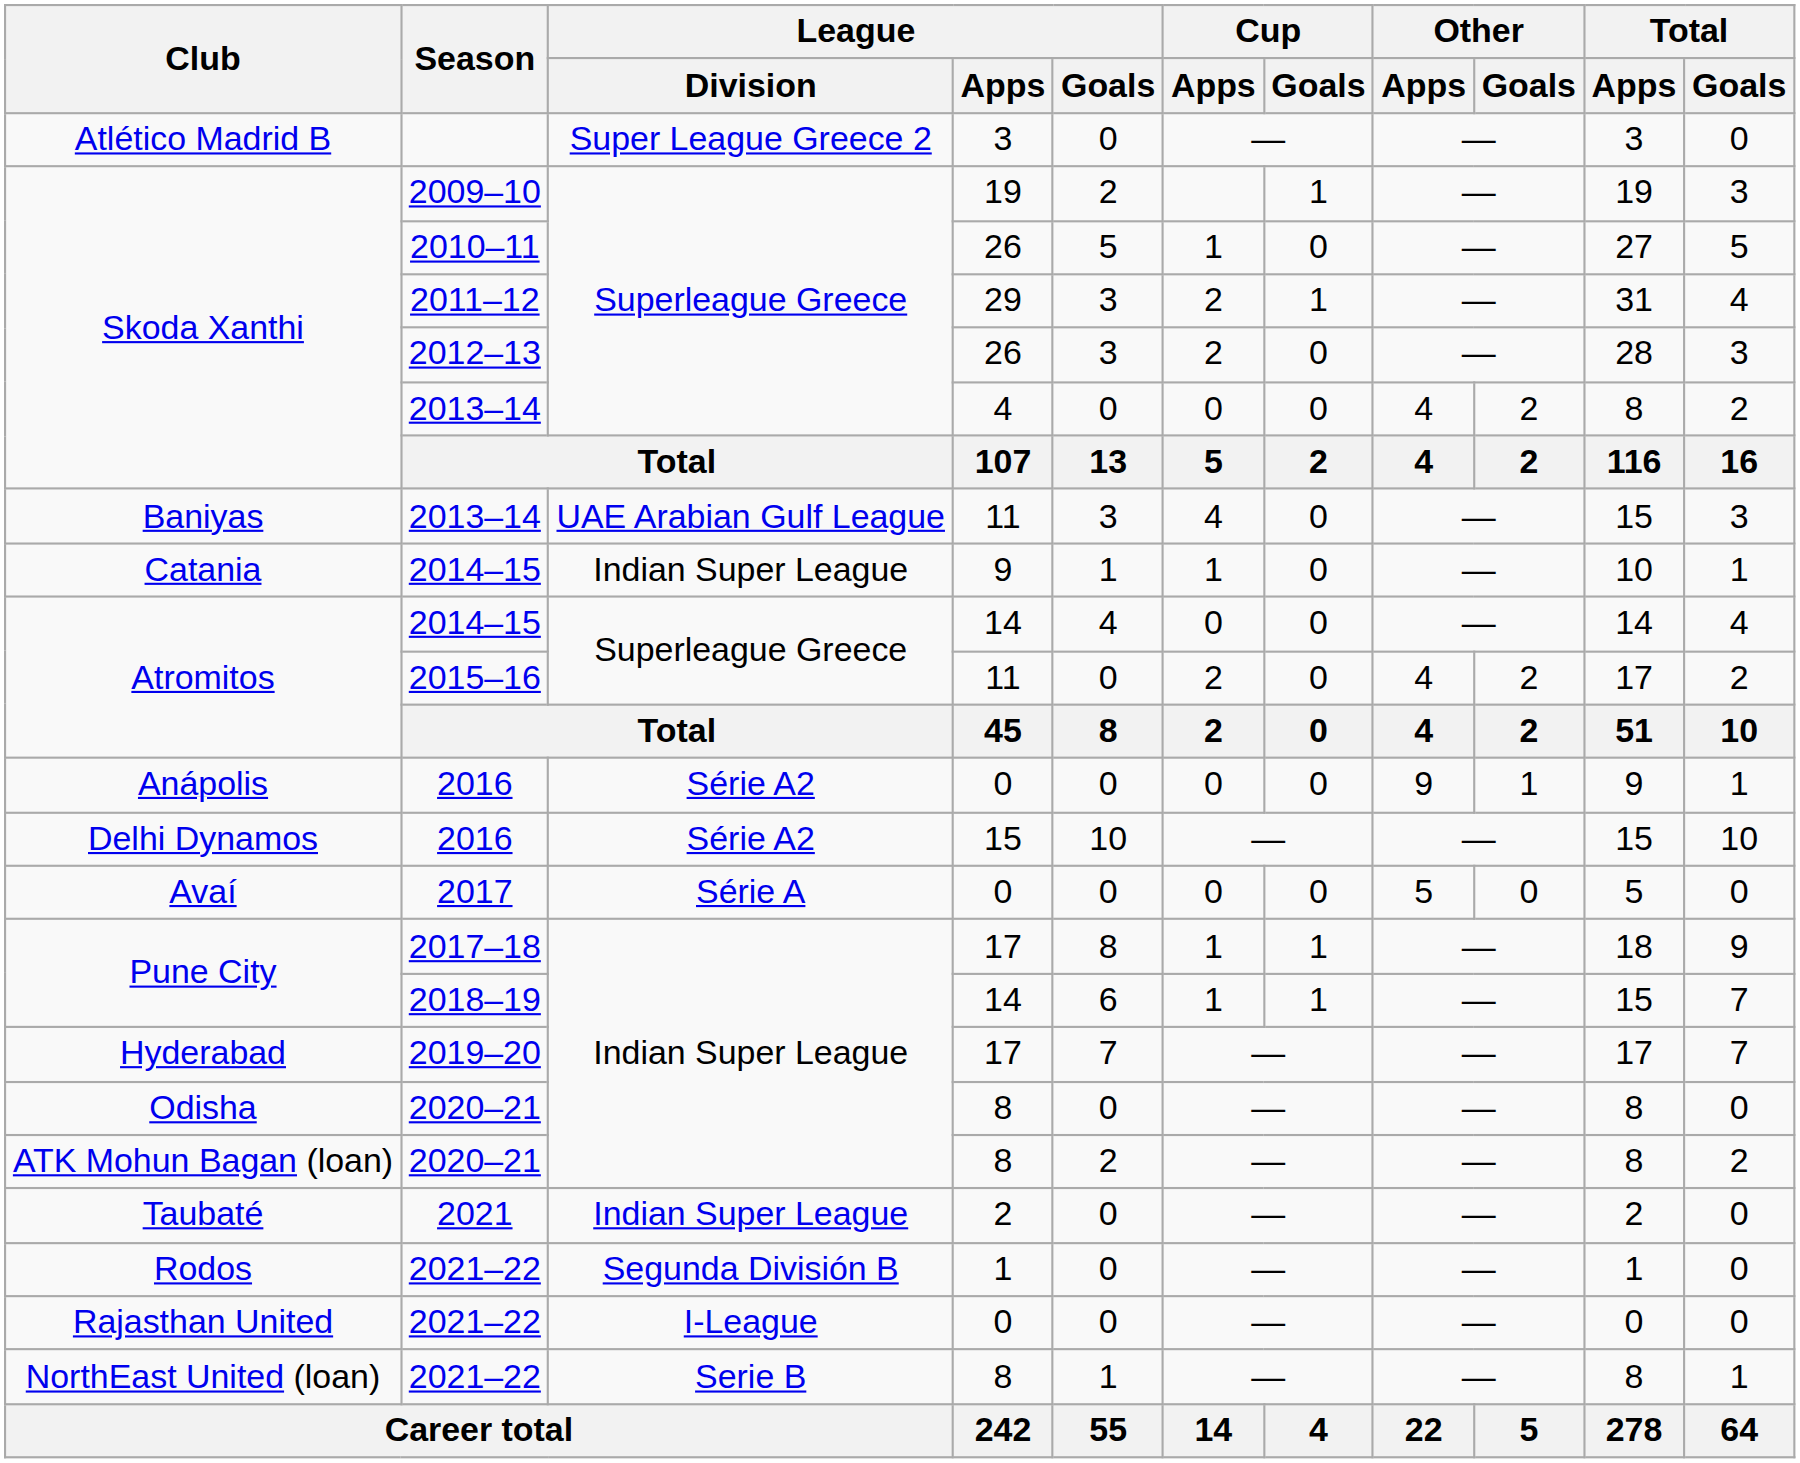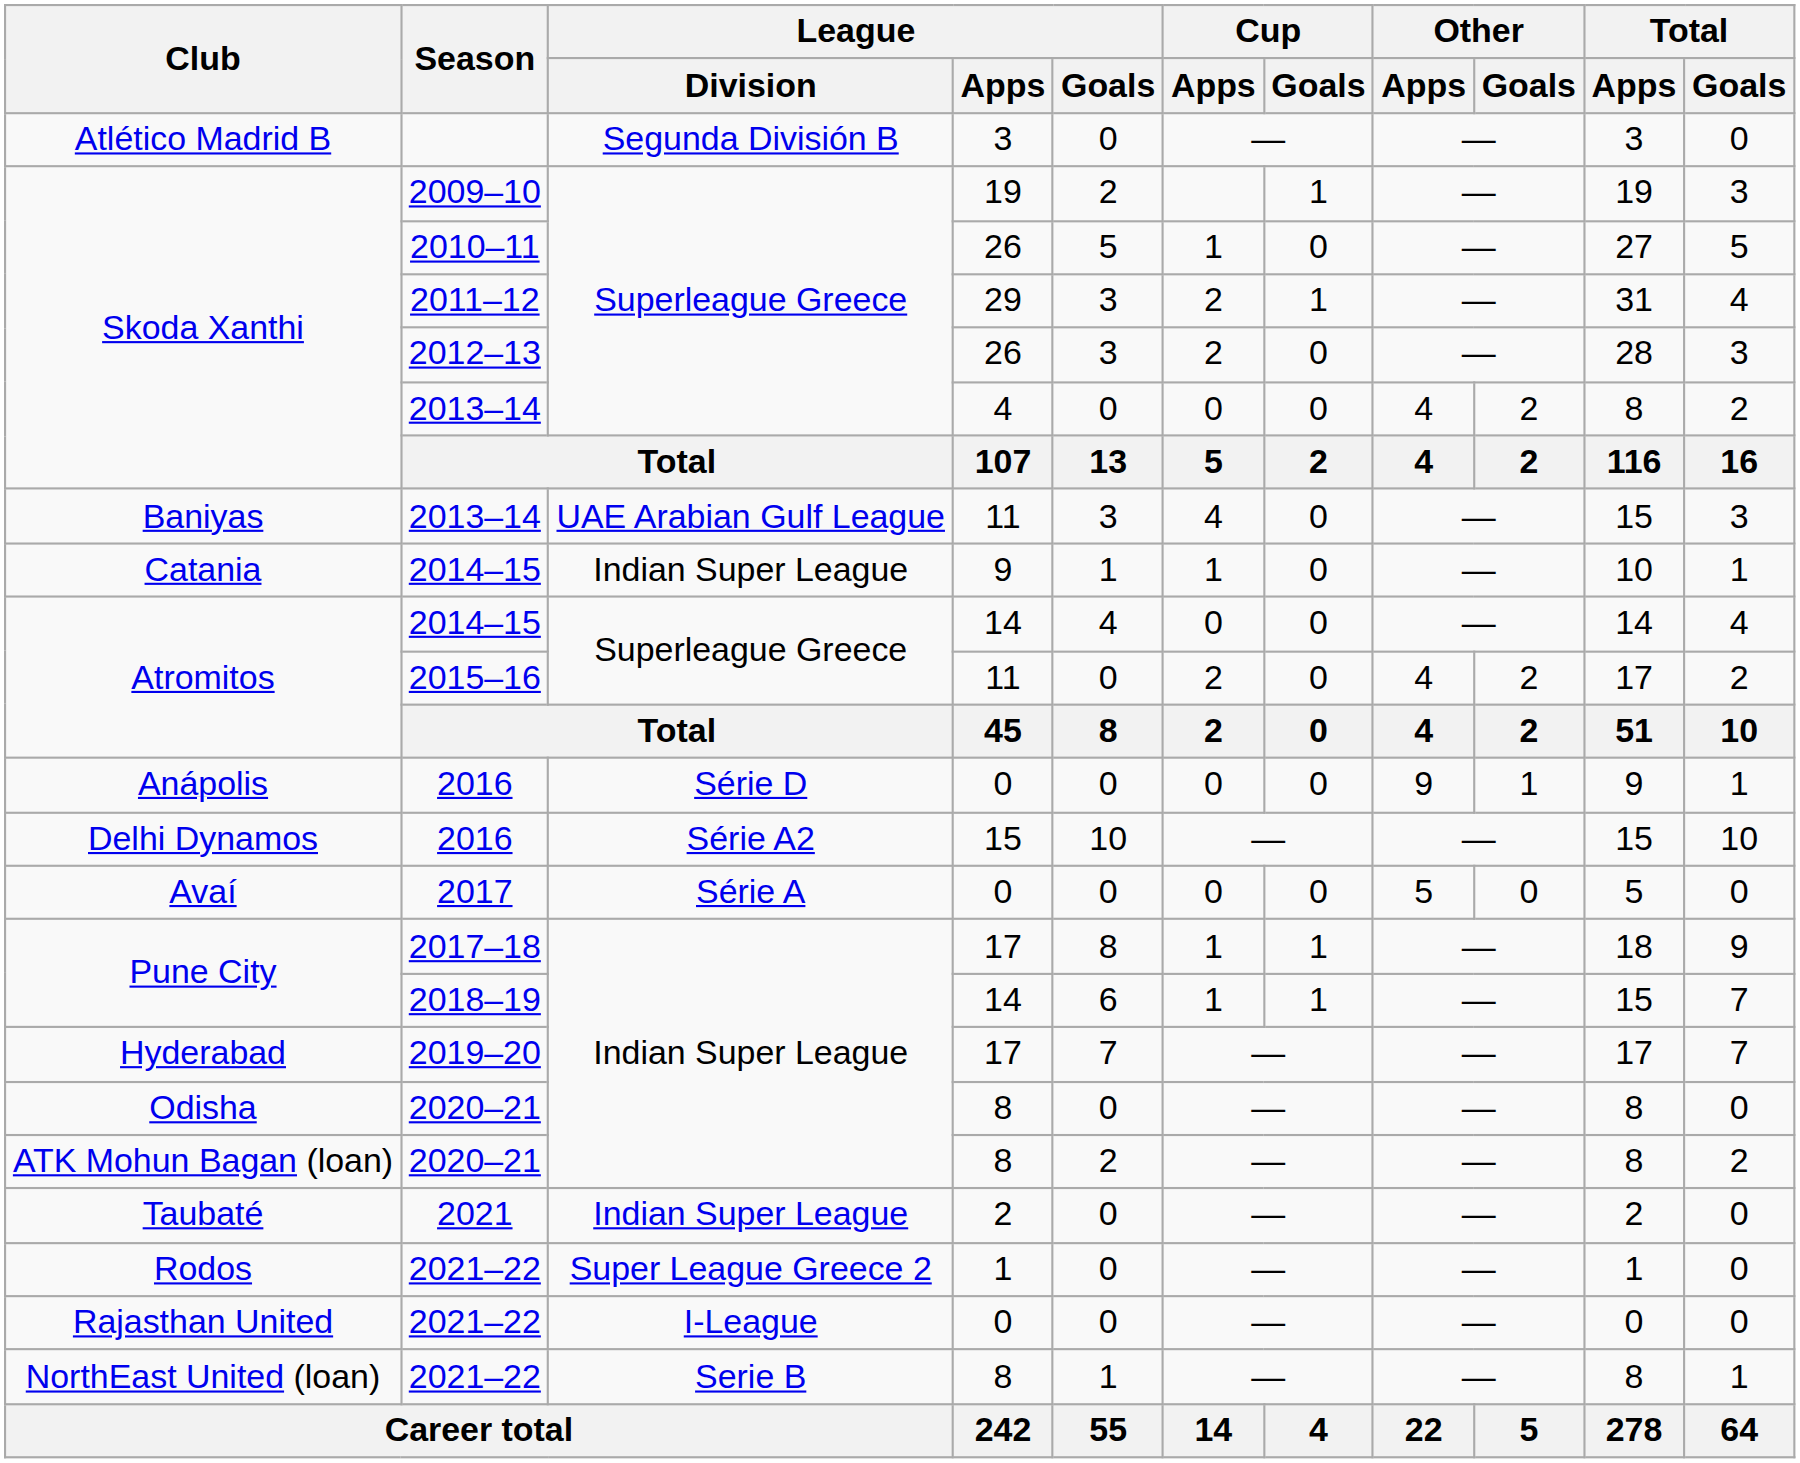 <table class="wikitable" style="text-align:center">
 <tr>
 <th rowspan="2">Club</th>
 <th rowspan="2">Season</th>
 <th colspan="3">League</th>
 <th colspan="2">Cup</th>
 <th colspan="2">Other</th>
 <th colspan="2">Total</th>
 </tr>
 <tr>
 <th>Division</th>
 <th>Apps</th>
 <th>Goals</th>
 <th>Apps</th>
 <th>Goals</th>
 <th>Apps</th>
 <th>Goals</th>
 <th>Apps</th>
 <th>Goals</th>
 </tr>
 <tr>
 <td><a href='#'>Atlético Madrid B</a></td>
 <td></td>
-<td><a href='#'>Super League Greece 2</a></td>
+<td><a href='#'>Segunda División B</a></td>
 <td>3</td>
 <td>0</td>
 <td colspan="2">—</td>
 <td colspan="2">—</td>
 <td>3</td>
 <td>0</td>
 </tr>
 <tr>
 <td rowspan="6"><a href='#'>Skoda Xanthi</a></td>
 <td><a href='#'>2009–10</a></td>
 <td rowspan="5"><a href='#'>Superleague Greece</a></td>
 <td>19</td>
 <td>2</td>
 <td></td>
 <td>1</td>
 <td colspan="2">—</td>
 <td>19</td>
 <td>3</td>
 </tr>
 <tr>
 <td><a href='#'>2010–11</a></td>
 <td>26</td>
 <td>5</td>
 <td>1</td>
 <td>0</td>
 <td colspan="2">—</td>
 <td>27</td>
 <td>5</td>
 </tr>
 <tr>
 <td><a href='#'>2011–12</a></td>
 <td>29</td>
 <td>3</td>
 <td>2</td>
 <td>1</td>
 <td colspan="2">—</td>
 <td>31</td>
 <td>4</td>
 </tr>
 <tr>
 <td><a href='#'>2012–13</a></td>
 <td>26</td>
 <td>3</td>
 <td>2</td>
 <td>0</td>
 <td colspan="2">—</td>
 <td>28</td>
 <td>3</td>
 </tr>
 <tr>
 <td><a href='#'>2013–14</a></td>
 <td>4</td>
 <td>0</td>
 <td>0</td>
 <td>0</td>
 <td>4</td>
 <td>2</td>
 <td>8</td>
 <td>2</td>
 </tr>
 <tr>
 <th colspan="2">Total</th>
 <th>107</th>
 <th>13</th>
 <th>5</th>
 <th>2</th>
 <th>4</th>
 <th>2</th>
 <th>116</th>
 <th>16</th>
 </tr>
 <tr>
 <td><a href='#'>Baniyas</a></td>
 <td><a href='#'>2013–14</a></td>
 <td><a href='#'>UAE Arabian Gulf League</a></td>
 <td>11</td>
 <td>3</td>
 <td>4</td>
 <td>0</td>
 <td colspan="2">—</td>
 <td>15</td>
 <td>3</td>
 </tr>
 <tr>
 <td><a href='#'>Catania</a></td>
 <td><a href='#'>2014–15</a></td>
 <td rowspan="1">Indian Super League</td>
 <td>9</td>
 <td>1</td>
 <td>1</td>
 <td>0</td>
 <td colspan="2">—</td>
 <td>10</td>
 <td>1</td>
 </tr>
 <tr>
 <td rowspan="3"><a href='#'>Atromitos</a></td>
 <td><a href='#'>2014–15</a></td>
 <td rowspan="2">Superleague Greece</td>
 <td>14</td>
 <td>4</td>
 <td>0</td>
 <td>0</td>
 <td colspan="2">—</td>
 <td>14</td>
 <td>4</td>
 </tr>
 <tr>
 <td><a href='#'>2015–16</a></td>
 <td>11</td>
 <td>0</td>
 <td>2</td>
 <td>0</td>
 <td>4</td>
 <td>2</td>
 <td>17</td>
 <td>2</td>
 </tr>
 <tr>
 <th colspan="2">Total</th>
 <th>45</th>
 <th>8</th>
 <th>2</th>
 <th>0</th>
 <th>4</th>
 <th>2</th>
 <th>51</th>
 <th>10</th>
 </tr>
 <tr>
 <td><a href='#'>Anápolis</a></td>
 <td><a href='#'>2016</a></td>
-<td><a href='#'>Série A2</a></td>
+<td><a href='#'>Série D</a></td>
 <td>0</td>
 <td>0</td>
 <td>0</td>
 <td>0</td>
 <td>9</td>
 <td>1</td>
 <td>9</td>
 <td>1</td>
 </tr>
 <tr>
 <td rowspan="1"><a href='#'>Delhi Dynamos</a></td>
 <td><a href='#'>2016</a></td>
 <td><a href='#'>Série A2</a></td>
 <td>15</td>
 <td>10</td>
 <td colspan="2">—</td>
 <td colspan="2">—</td>
 <td>15</td>
 <td>10</td>
 </tr>
 <tr>
 <td><a href='#'>Avaí</a></td>
 <td><a href='#'>2017</a></td>
 <td><a href='#'>Série A</a></td>
 <td>0</td>
 <td>0</td>
 <td>0</td>
 <td>0</td>
 <td>5</td>
 <td>0</td>
 <td>5</td>
 <td>0</td>
 </tr>
 <tr>
 <td rowspan="2"><a href='#'>Pune City</a></td>
 <td><a href='#'>2017–18</a></td>
 <td rowspan="5">Indian Super League</td>
 <td>17</td>
 <td>8</td>
 <td>1</td>
 <td>1</td>
 <td colspan="2">—</td>
 <td>18</td>
 <td>9</td>
 </tr>
 <tr>
 <td><a href='#'>2018–19</a></td>
 <td>14</td>
 <td>6</td>
 <td>1</td>
 <td>1</td>
 <td colspan="2">—</td>
 <td>15</td>
 <td>7</td>
 </tr>
 <tr>
 <td rowspan="1"><a href='#'>Hyderabad</a></td>
 <td><a href='#'>2019–20</a></td>
 <td>17</td>
 <td>7</td>
 <td colspan="2">—</td>
 <td colspan="2">—</td>
 <td>17</td>
 <td>7</td>
 </tr>
 <tr>
 <td rowspan="1"><a href='#'>Odisha</a></td>
 <td><a href='#'>2020–21</a></td>
 <td>8</td>
 <td>0</td>
 <td colspan="2">—</td>
 <td colspan="2">—</td>
 <td>8</td>
 <td>0</td>
 </tr>
 <tr>
 <td rowspan="1"><a href='#'>ATK Mohun Bagan</a> (loan)</td>
 <td><a href='#'>2020–21</a></td>
 <td>8</td>
 <td>2</td>
 <td colspan="2">—</td>
 <td colspan="2">—</td>
 <td>8</td>
 <td>2</td>
 </tr>
 <tr>
 <td><a href='#'>Taubaté</a></td>
 <td><a href='#'>2021</a></td>
 <td rowspan="1"><a href='#'>Indian Super League</a></td>
 <td>2</td>
 <td>0</td>
 <td colspan="2">—</td>
 <td colspan="2">—</td>
 <td>2</td>
 <td>0</td>
 </tr>
 <tr>
 <td><a href='#'>Rodos</a></td>
 <td><a href='#'>2021–22</a></td>
-<td><a href='#'>Segunda División B</a></td>
+<td><a href='#'>Super League Greece 2</a></td>
 <td>1</td>
 <td>0</td>
 <td colspan="2">—</td>
 <td colspan="2">—</td>
 <td>1</td>
 <td>0</td>
 </tr>
 <tr>
 <td rowspan="1"><a href='#'>Rajasthan United</a></td>
 <td><a href='#'>2021–22</a></td>
 <td rowspan="1"><a href='#'>I-League</a></td>
 <td>0</td>
 <td>0</td>
 <td colspan="2">—</td>
 <td colspan="2">—</td>
 <td>0</td>
 <td>0</td>
 </tr>
 <tr>
 <td rowspan="1"><a href='#'>NorthEast United</a> (loan)</td>
 <td><a href='#'>2021–22</a></td>
 <td><a href='#'>Serie B</a></td>
 <td>8</td>
 <td>1</td>
 <td colspan="2">—</td>
 <td colspan="2">—</td>
 <td>8</td>
 <td>1</td>
 </tr>
 <tr>
 <th colspan="3">Career total</th>
 <th>242</th>
 <th>55</th>
 <th>14</th>
 <th>4</th>
 <th>22</th>
 <th>5</th>
 <th>278</th>
 <th>64</th>
 </tr>
 </table>
